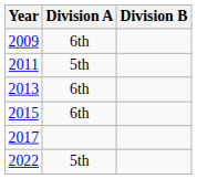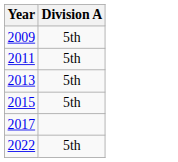 <table class="wikitable" style="text-align:center">
 <tr>
 <th>Year</th>
 <th>Division A</th>
-<th>Division B</th>
 </tr>
 <tr>
 <td><a href='#'>2009</a></td>
-<td>6th</td>
-<td></td>
+<td>5th</td>
 </tr>
 <tr>
 <td><a href='#'>2011</a></td>
 <td>5th</td>
-<td></td>
 </tr>
 <tr>
 <td><a href='#'>2013</a></td>
-<td>6th</td>
-<td></td>
+<td>5th</td>
 </tr>
 <tr>
 <td><a href='#'>2015</a></td>
-<td>6th</td>
-<td></td>
+<td>5th</td>
 </tr>
 <tr>
 <td><a href='#'>2017</a></td>
-<td></td>
 <td></td>
 </tr>
 <tr>
 <td><a href='#'>2022</a></td>
 <td>5th</td>
-<td></td>
 </tr>
 </table>
